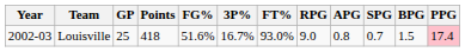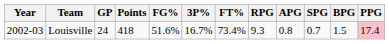 <table class="wikitable">
 <tr>
 <th>Year</th>
 <th>Team</th>
 <th>GP</th>
 <th>Points</th>
 <th>FG%</th>
 <th>3P%</th>
 <th>FT%</th>
 <th>RPG</th>
 <th>APG</th>
 <th>SPG</th>
 <th>BPG</th>
 <th>PPG</th>
 </tr>
 <tr>
 <td>2002-03</td>
 <td>Louisville</td>
-<td>25</td>
+<td>24</td>
 <td>418</td>
 <td>51.6%</td>
 <td>16.7%</td>
-<td>93.0%</td>
-<td>9.0</td>
+<td>73.4%</td>
+<td>9.3</td>
 <td>0.8</td>
 <td>0.7</td>
 <td>1.5</td>
 <td style="background: pink;">17.4</td>
 </tr>
 </table>
